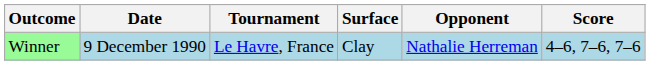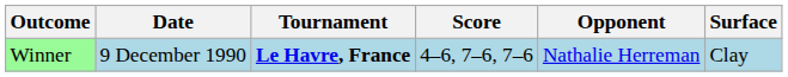 <table class="sortable wikitable" style=font-size:97%>
 <tr>
 <th>Outcome</th>
 <th>Date</th>
 <th>Tournament</th>
+<th>Score</th>
+<th>Opponent</th>
 <th>Surface</th>
-<th>Opponent</th>
-<th>Score</th>
 </tr>
 <tr style="background:lightblue;">
 <td bgcolor="98FB98">Winner</td>
 <td>9 December 1990</td>
-<td><a href='#'>Le Havre</a>, France</td>
+<td><strong><a href='#'>Le Havre</a>, France</strong></td>
+<td>4–6, 7–6, 7–6</td>
+<td> <a href='#'>Nathalie Herreman</a></td>
 <td>Clay</td>
-<td> <a href='#'>Nathalie Herreman</a></td>
-<td>4–6, 7–6, 7–6</td>
 </tr>
 </table>
